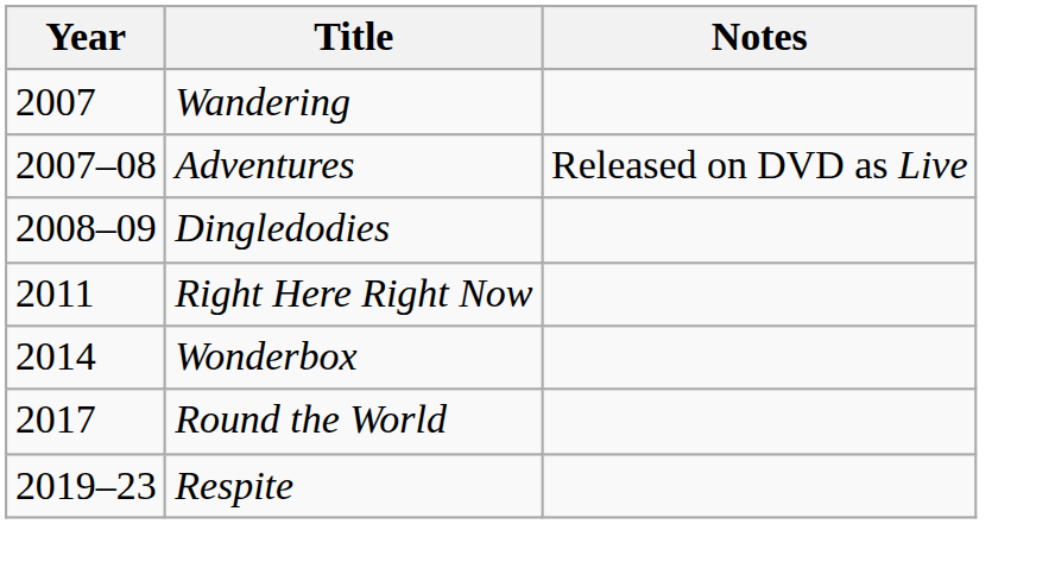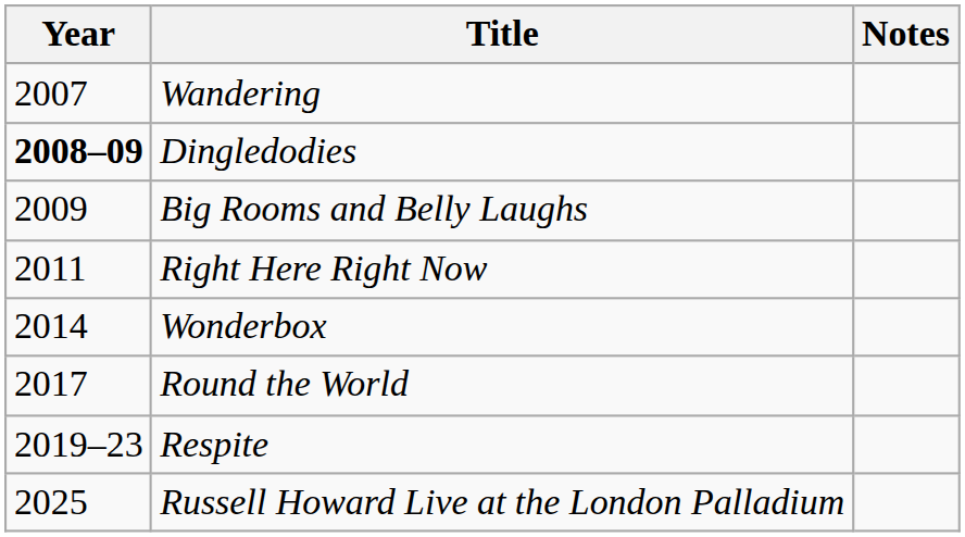 <table class="wikitable sortable">
 <tr>
 <th>Year</th>
 <th>Title</th>
 <th class="unsortable">Notes</th>
 </tr>
 <tr>
 <td>2007</td>
 <td><em>Wandering</em></td>
 <td></td>
 </tr>
 <tr>
-<td>2007–08</td>
-<td><em>Adventures</em></td>
-<td>Released on DVD as <em>Live</em></td>
+<td><strong>2008–09</strong></td>
+<td><em>Dingledodies</em></td>
+<td></td>
 </tr>
 <tr>
-<td>2008–09</td>
-<td><em>Dingledodies</em></td>
+<td>2009</td>
+<td><em>Big Rooms and Belly Laughs</em></td>
 <td></td>
 </tr>
 <tr>
 <td>2011</td>
 <td><em>Right Here Right Now</em></td>
 <td></td>
 </tr>
 <tr>
 <td>2014</td>
 <td><em>Wonderbox</em></td>
 <td></td>
 </tr>
 <tr>
 <td>2017</td>
 <td><em>Round the World</em></td>
 <td></td>
 </tr>
 <tr>
 <td>2019–23</td>
 <td><em>Respite</em></td>
 <td></td>
 </tr>
+<tr>
+<td>2025</td>
+<td><em>Russell Howard Live at the London Palladium</em></td>
+<td></td>
+</tr>
 </table>
